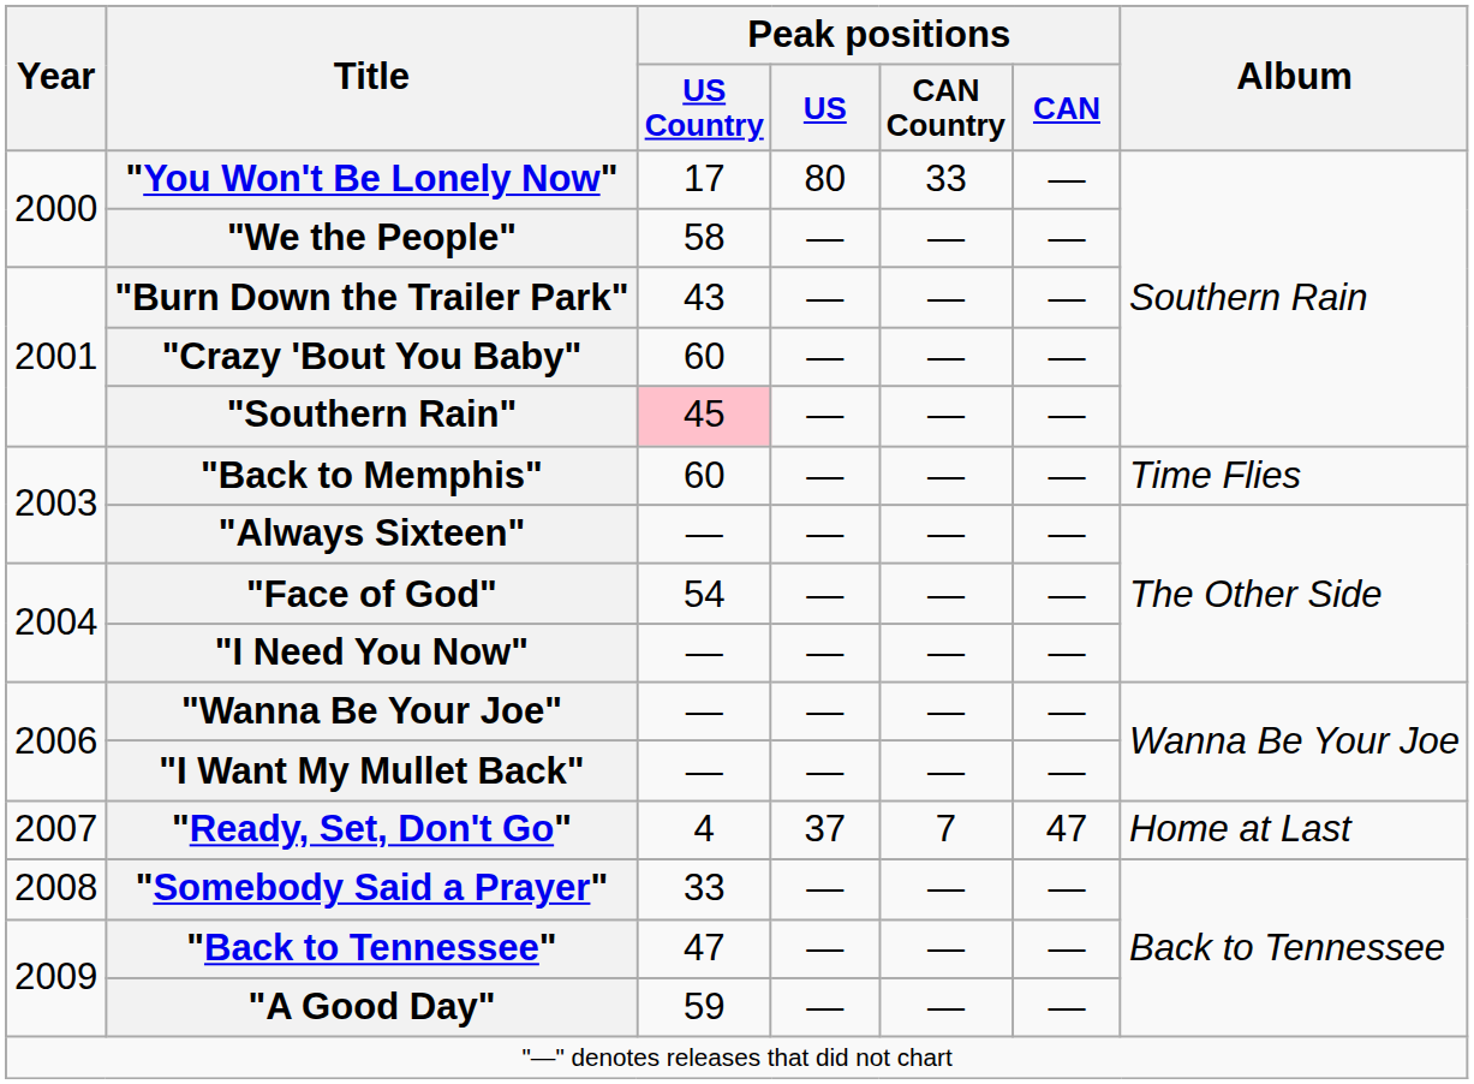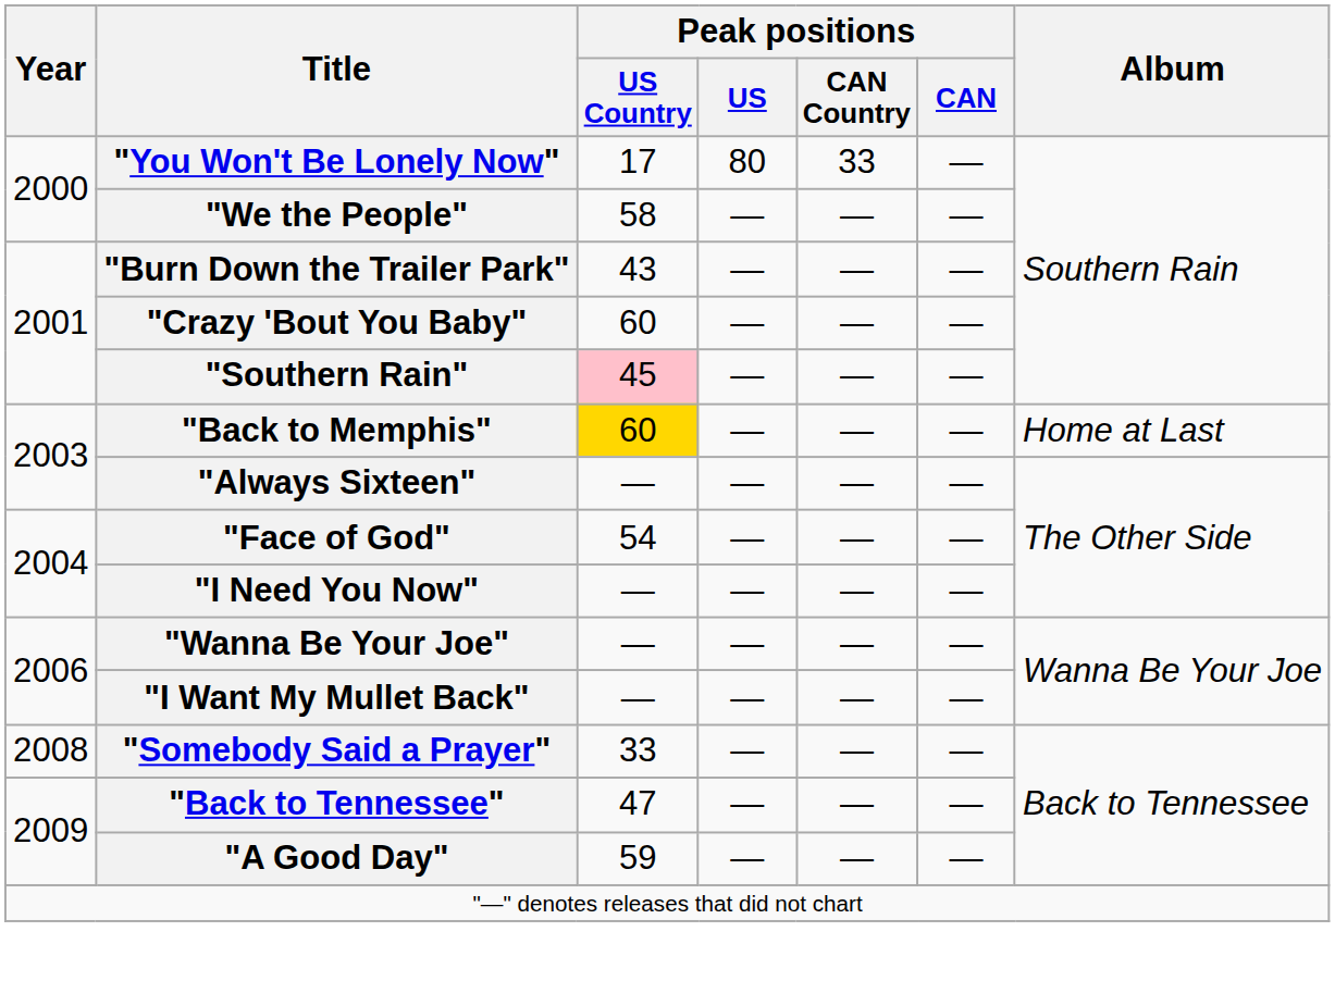 <table class="wikitable plainrowheaders" style="text-align:center;">
 <tr>
 <th rowspan="2">Year</th>
 <th rowspan="2">Title</th>
 <th colspan="4">Peak positions</th>
 <th rowspan="2">Album</th>
 </tr>
 <tr style="font-size:smaller;">
 <th style="width:40px;"><a href='#'>US Country</a><br></th>
 <th style="width:40px;"><a href='#'>US</a><br></th>
 <th style="width:40px;">CAN Country<br></th>
 <th style="width:40px;"><a href='#'>CAN</a><br></th>
 </tr>
 <tr>
 <td rowspan="2">2000</td>
 <th scope="row">"<a href='#'>You Won't Be Lonely Now</a>"</th>
 <td>17</td>
 <td>80</td>
 <td>33</td>
 <td>—</td>
 <td style="text-align:left;" rowspan="5"><em>Southern Rain</em></td>
 </tr>
 <tr>
 <th scope="row">"We the People"</th>
 <td>58</td>
 <td>—</td>
 <td>—</td>
 <td>—</td>
 </tr>
 <tr>
 <td rowspan="3">2001</td>
 <th scope="row">"Burn Down the Trailer Park"</th>
 <td>43</td>
 <td>—</td>
 <td>—</td>
 <td>—</td>
 </tr>
 <tr>
 <th scope="row">"Crazy 'Bout You Baby"</th>
 <td>60</td>
 <td>—</td>
 <td>—</td>
 <td>—</td>
 </tr>
 <tr>
 <th scope="row">"Southern Rain"</th>
 <td style="background: pink;">45</td>
 <td>—</td>
 <td>—</td>
 <td>—</td>
 </tr>
 <tr>
 <td rowspan="2">2003</td>
 <th scope="row">"Back to Memphis"</th>
-<td>60</td>
+<td style="background: gold;">60</td>
 <td>—</td>
 <td>—</td>
 <td>—</td>
-<td style="text-align:left;"><em>Time Flies</em></td>
+<td style="text-align:left;"><em>Home at Last</em></td>
 </tr>
 <tr>
 <th scope="row">"Always Sixteen"</th>
 <td>—</td>
 <td>—</td>
 <td>—</td>
 <td>—</td>
 <td style="text-align:left;" rowspan="3"><em>The Other Side</em></td>
 </tr>
 <tr>
 <td rowspan="2">2004</td>
 <th scope="row">"Face of God"</th>
 <td>54</td>
 <td>—</td>
 <td>—</td>
 <td>—</td>
 </tr>
 <tr>
 <th scope="row">"I Need You Now"</th>
 <td>—</td>
 <td>—</td>
 <td>—</td>
 <td>—</td>
 </tr>
 <tr>
 <td rowspan="2">2006</td>
 <th scope="row">"Wanna Be Your Joe"</th>
 <td>—</td>
 <td>—</td>
 <td>—</td>
 <td>—</td>
 <td style="text-align:left;" rowspan="2"><em>Wanna Be Your Joe</em></td>
 </tr>
 <tr>
 <th scope="row">"I Want My Mullet Back"</th>
 <td>—</td>
 <td>—</td>
 <td>—</td>
 <td>—</td>
 </tr>
 <tr>
-<td>2007</td>
-<th scope="row">"<a href='#'>Ready, Set, Don't Go</a>"<br></th>
-<td>4</td>
-<td>37</td>
-<td>7</td>
-<td>47</td>
-<td style="text-align:left;"><em>Home at Last</em></td>
-</tr>
-<tr>
 <td>2008</td>
 <th scope="row">"<a href='#'>Somebody Said a Prayer</a>"</th>
 <td>33</td>
 <td>—</td>
 <td>—</td>
 <td>—</td>
 <td style="text-align:left;" rowspan="3"><em>Back to Tennessee</em></td>
 </tr>
 <tr>
 <td rowspan="2">2009</td>
 <th scope="row">"<a href='#'>Back to Tennessee</a>"</th>
 <td>47</td>
 <td>—</td>
 <td>—</td>
 <td>—</td>
 </tr>
 <tr>
 <th scope="row">"A Good Day"</th>
 <td>59</td>
 <td>—</td>
 <td>—</td>
 <td>—</td>
 </tr>
 <tr>
 <td colspan="7" style="font-size:8pt">"—" denotes releases that did not chart</td>
 </tr>
 </table>
